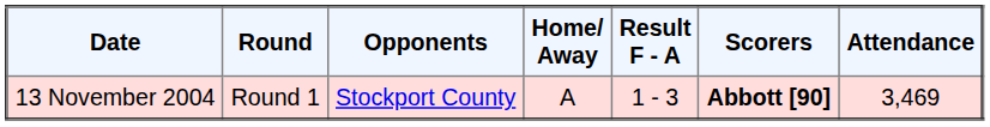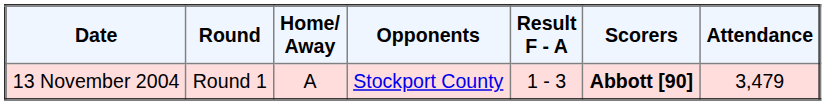 <table border="2" cellpadding="4" style="border-collapse:collapse; text-align:center; font-size:smaller;">
 <tr style="background:#f0f6ff;">
 <th><strong>Date</strong></th>
 <th><strong>Round</strong></th>
+<th><strong>Home/<br>Away</strong></th>
 <th><strong>Opponents</strong></th>
-<th><strong>Home/<br>Away</strong></th>
 <th><strong>Result<br>F - A</strong></th>
 <th><strong>Scorers</strong></th>
 <th><strong>Attendance</strong></th>
 </tr>
 <tr bgcolor="#ffdddd">
 <td>13 November 2004</td>
 <td>Round 1</td>
+<td>A</td>
 <td><a href='#'>Stockport County</a></td>
-<td>A</td>
 <td>1 - 3</td>
 <td><strong>Abbott [90]</strong></td>
-<td>3,469</td>
+<td>3,479</td>
 </tr>
 </table>
